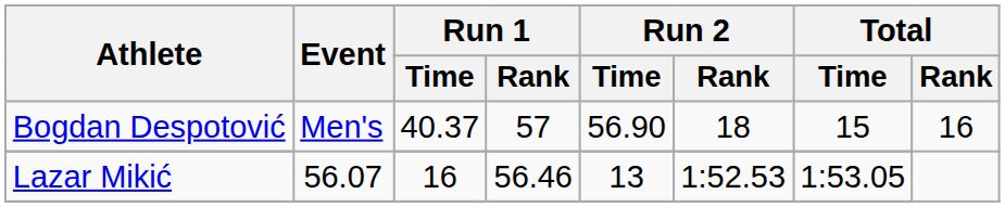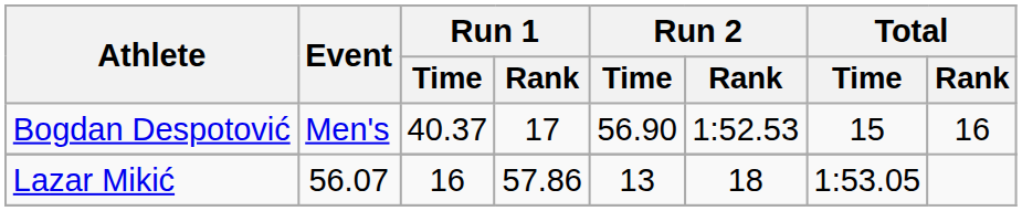 <table class="wikitable" style="font-size:90%">
 <tr>
 <th rowspan="2">Athlete</th>
 <th rowspan="2">Event</th>
 <th colspan="2">Run 1</th>
 <th colspan="2">Run 2</th>
 <th colspan="2">Total</th>
 </tr>
 <tr style="font-size:95%">
 <th>Time</th>
 <th>Rank</th>
 <th>Time</th>
 <th>Rank</th>
 <th>Time</th>
 <th>Rank</th>
 </tr>
 <tr align=center>
 <td align=left><a href='#'>Bogdan Despotović</a></td>
 <td align=left rowspan=2><a href='#'>Men's</a></td>
 <td>40.37</td>
-<td>57</td>
+<td>17</td>
 <td>56.90</td>
-<td>18</td>
+<td>1:52.53</td>
 <td>15</td>
 <td>16</td>
 </tr>
 <tr>
 </tr>
 <tr align=center>
 <td align=left><a href='#'>Lazar Mikić</a></td>
 <td>56.07</td>
 <td>16</td>
-<td>56.46</td>
+<td>57.86</td>
 <td>13</td>
-<td>1:52.53</td>
+<td>18</td>
 <td>1:53.05</td>
 </tr>
 <tr>
 </tr>
 </table>
